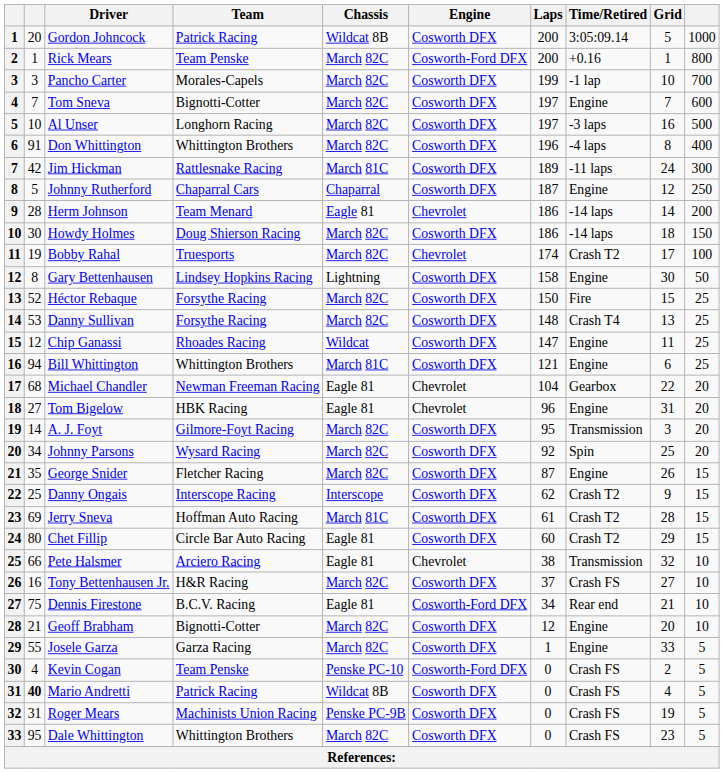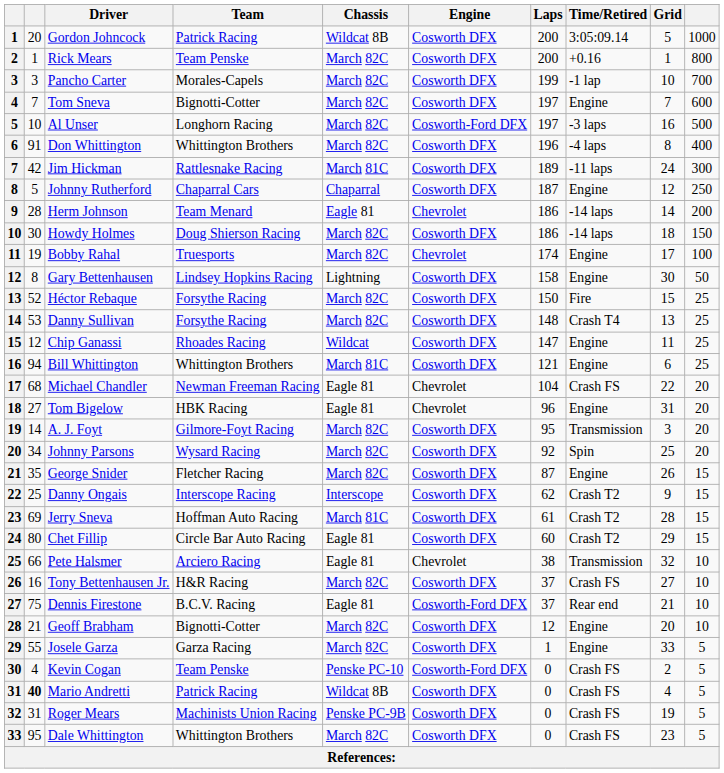 <table class="wikitable">
 <tr>
 <th></th>
 <th></th>
 <th>Driver</th>
 <th>Team</th>
 <th>Chassis</th>
 <th>Engine</th>
 <th>Laps</th>
 <th>Time/Retired</th>
 <th>Grid</th>
 <th></th>
 </tr>
 <tr>
 <th>1</th>
 <td align="center">20</td>
 <td> <a href='#'>Gordon Johncock</a> <strong></strong></td>
 <td><a href='#'>Patrick Racing</a></td>
 <td><a href='#'>Wildcat</a> 8B</td>
 <td><a href='#'>Cosworth DFX</a></td>
 <td align="center">200</td>
 <td>3:05:09.14</td>
 <td align="center">5</td>
 <td align="center">1000</td>
 </tr>
 <tr>
 <th>2</th>
 <td align="center">1</td>
 <td> <a href='#'>Rick Mears</a> <strong></strong></td>
 <td><a href='#'>Team Penske</a></td>
 <td><a href='#'>March</a> <a href='#'>82C</a></td>
-<td><a href='#'>Cosworth-Ford DFX</a></td>
+<td><a href='#'>Cosworth DFX</a></td>
 <td align="center">200</td>
 <td>+0.16</td>
 <td align="center">1</td>
 <td align="center">800</td>
 </tr>
 <tr>
 <th>3</th>
 <td align="center">3</td>
 <td> <a href='#'>Pancho Carter</a></td>
 <td>Morales-Capels</td>
 <td><a href='#'>March</a> <a href='#'>82C</a></td>
 <td><a href='#'>Cosworth DFX</a></td>
 <td align="center">199</td>
 <td>-1 lap</td>
 <td align="center">10</td>
 <td align="center">700</td>
 </tr>
 <tr>
 <th>4</th>
 <td align="center">7</td>
 <td> <a href='#'>Tom Sneva</a></td>
 <td>Bignotti-Cotter</td>
 <td><a href='#'>March</a> <a href='#'>82C</a></td>
 <td><a href='#'>Cosworth DFX</a></td>
 <td align="center">197</td>
 <td>Engine</td>
 <td align="center">7</td>
 <td align="center">600</td>
 </tr>
 <tr>
 <th>5</th>
 <td align="center">10</td>
 <td> <a href='#'>Al Unser</a> <strong></strong></td>
 <td>Longhorn Racing</td>
 <td><a href='#'>March</a> <a href='#'>82C</a></td>
-<td><a href='#'>Cosworth DFX</a></td>
+<td><a href='#'>Cosworth-Ford DFX</a></td>
 <td align="center">197</td>
 <td>-3 laps</td>
 <td align="center">16</td>
 <td align="center">500</td>
 </tr>
 <tr>
 <th>6</th>
 <td align="center">91</td>
 <td> <a href='#'>Don Whittington</a></td>
 <td style="white-space: nowrap;">Whittington Brothers</td>
 <td><a href='#'>March</a> <a href='#'>82C</a></td>
 <td><a href='#'>Cosworth DFX</a></td>
 <td align="center">196</td>
 <td>-4 laps</td>
 <td align="center">8</td>
 <td align="center">400</td>
 </tr>
 <tr>
 <th>7</th>
 <td align="center">42</td>
 <td> <a href='#'>Jim Hickman</a> <strong></strong></td>
 <td><a href='#'>Rattlesnake Racing</a></td>
 <td><a href='#'>March</a> <a href='#'>81C</a></td>
 <td><a href='#'>Cosworth DFX</a></td>
 <td align="center">189</td>
 <td>-11 laps</td>
 <td align="center">24</td>
 <td align="center">300</td>
 </tr>
 <tr>
 <th>8</th>
 <td align="center">5</td>
 <td style="white-space: nowrap;"> <a href='#'>Johnny Rutherford</a> <strong></strong></td>
 <td><a href='#'>Chaparral Cars</a></td>
 <td><a href='#'>Chaparral</a></td>
 <td><a href='#'>Cosworth DFX</a></td>
 <td align="center">187</td>
 <td>Engine</td>
 <td align="center">12</td>
 <td align="center">250</td>
 </tr>
 <tr>
 <th>9</th>
 <td align="center">28</td>
 <td> <a href='#'>Herm Johnson</a> <strong></strong></td>
 <td><a href='#'>Team Menard</a></td>
 <td><a href='#'>Eagle</a> 81</td>
 <td><a href='#'>Chevrolet</a></td>
 <td align="center">186</td>
 <td>-14 laps</td>
 <td align="center">14</td>
 <td align="center">200</td>
 </tr>
 <tr>
 <th>10</th>
 <td align="center">30</td>
 <td> <a href='#'>Howdy Holmes</a></td>
 <td><a href='#'>Doug Shierson Racing</a></td>
 <td><a href='#'>March</a> <a href='#'>82C</a></td>
 <td><a href='#'>Cosworth DFX</a></td>
 <td align="center">186</td>
 <td>-14 laps</td>
 <td align="center">18</td>
 <td align="center">150</td>
 </tr>
 <tr>
 <th>11</th>
 <td align="center">19</td>
 <td> <a href='#'>Bobby Rahal</a> <strong></strong></td>
 <td><a href='#'>Truesports</a></td>
 <td><a href='#'>March</a> <a href='#'>82C</a></td>
 <td><a href='#'>Chevrolet</a></td>
 <td align="center">174</td>
-<td>Crash T2</td>
+<td>Engine</td>
 <td align="center">17</td>
 <td align="center">100</td>
 </tr>
 <tr>
 <th>12</th>
 <td align="center">8</td>
 <td> <a href='#'>Gary Bettenhausen</a></td>
 <td><a href='#'>Lindsey Hopkins Racing</a></td>
 <td>Lightning</td>
 <td><a href='#'>Cosworth DFX</a></td>
 <td align="center">158</td>
 <td>Engine</td>
 <td align="center">30</td>
 <td align="center">50</td>
 </tr>
 <tr>
 <th>13</th>
 <td align="center">52</td>
 <td> <a href='#'>Héctor Rebaque</a> <strong></strong></td>
 <td><a href='#'>Forsythe Racing</a></td>
 <td><a href='#'>March</a> <a href='#'>82C</a></td>
 <td><a href='#'>Cosworth DFX</a></td>
 <td align="center">150</td>
 <td>Fire</td>
 <td align="center">15</td>
 <td align="center">25</td>
 </tr>
 <tr>
 <th>14</th>
 <td align="center">53</td>
 <td> <a href='#'>Danny Sullivan</a> <strong></strong></td>
 <td style="white-space: nowrap;"><a href='#'>Forsythe Racing</a></td>
 <td><a href='#'>March</a> <a href='#'>82C</a></td>
 <td><a href='#'>Cosworth DFX</a></td>
 <td align="center">148</td>
 <td>Crash T4</td>
 <td align="center">13</td>
 <td align="center">25</td>
 </tr>
 <tr>
 <th>15</th>
 <td align="center">12</td>
 <td> <a href='#'>Chip Ganassi</a> <strong></strong></td>
 <td><a href='#'>Rhoades Racing</a></td>
 <td><a href='#'>Wildcat</a></td>
 <td><a href='#'>Cosworth DFX</a></td>
 <td align="center">147</td>
 <td>Engine</td>
 <td align="center">11</td>
 <td align="center">25</td>
 </tr>
 <tr>
 <th>16</th>
 <td align="center">94</td>
 <td> <a href='#'>Bill Whittington</a></td>
 <td>Whittington Brothers</td>
 <td><a href='#'>March</a> <a href='#'>81C</a></td>
 <td><a href='#'>Cosworth DFX</a></td>
 <td align="center">121</td>
 <td>Engine</td>
 <td align="center">6</td>
 <td align="center">25</td>
 </tr>
 <tr>
 <th>17</th>
 <td align="center">68</td>
 <td> <a href='#'>Michael Chandler</a></td>
 <td style="white-space: nowrap;"><a href='#'>Newman Freeman Racing</a></td>
 <td>Eagle 81</td>
 <td>Chevrolet</td>
 <td align="center">104</td>
-<td>Gearbox</td>
+<td>Crash FS</td>
 <td align="center">22</td>
 <td align="center">20</td>
 </tr>
 <tr>
 <th>18</th>
 <td align="center">27</td>
 <td> <a href='#'>Tom Bigelow</a></td>
 <td>HBK Racing</td>
 <td>Eagle 81</td>
 <td>Chevrolet</td>
 <td align="center">96</td>
 <td>Engine</td>
 <td align="center">31</td>
 <td align="center">20</td>
 </tr>
 <tr>
 <th>19</th>
 <td align="center">14</td>
 <td> <a href='#'>A. J. Foyt</a> <strong></strong></td>
 <td><a href='#'>Gilmore-Foyt Racing</a></td>
 <td><a href='#'>March</a> <a href='#'>82C</a></td>
 <td><a href='#'>Cosworth DFX</a></td>
 <td align="center">95</td>
 <td>Transmission</td>
 <td align="center">3</td>
 <td align="center">20</td>
 </tr>
 <tr>
 <th>20</th>
 <td align="center">34</td>
 <td> <a href='#'>Johnny Parsons</a></td>
 <td><a href='#'>Wysard Racing</a></td>
 <td><a href='#'>March</a> <a href='#'>82C</a></td>
 <td><a href='#'>Cosworth DFX</a></td>
 <td align="center">92</td>
 <td>Spin</td>
 <td align="center">25</td>
 <td align="center">20</td>
 </tr>
 <tr>
 <th>21</th>
 <td align="center">35</td>
 <td> <a href='#'>George Snider</a></td>
 <td>Fletcher Racing</td>
 <td><a href='#'>March</a> <a href='#'>82C</a></td>
 <td><a href='#'>Cosworth DFX</a></td>
 <td align="center">87</td>
 <td>Engine</td>
 <td align="center">26</td>
 <td align="center">15</td>
 </tr>
 <tr>
 <th>22</th>
 <td align="center">25</td>
 <td> <a href='#'>Danny Ongais</a></td>
 <td><a href='#'>Interscope Racing</a></td>
 <td><a href='#'>Interscope</a></td>
 <td><a href='#'>Cosworth DFX</a></td>
 <td align="center">62</td>
 <td>Crash T2</td>
 <td align="center">9</td>
 <td align="center">15</td>
 </tr>
 <tr>
 <th>23</th>
 <td align="center">69</td>
 <td> <a href='#'>Jerry Sneva</a></td>
 <td>Hoffman Auto Racing</td>
 <td><a href='#'>March</a> <a href='#'>81C</a></td>
 <td><a href='#'>Cosworth DFX</a></td>
 <td align="center">61</td>
 <td>Crash T2</td>
 <td align="center">28</td>
 <td align="center">15</td>
 </tr>
 <tr>
 <th>24</th>
 <td align="center">80</td>
 <td> <a href='#'>Chet Fillip</a> <strong></strong></td>
 <td style="white-space: nowrap;">Circle Bar Auto Racing</td>
 <td>Eagle 81</td>
 <td><a href='#'>Cosworth DFX</a></td>
 <td align="center">60</td>
 <td>Crash T2</td>
 <td align="center">29</td>
 <td align="center">15</td>
 </tr>
 <tr>
 <th>25</th>
 <td align="center">66</td>
 <td> <a href='#'>Pete Halsmer</a></td>
 <td><a href='#'>Arciero Racing</a></td>
 <td>Eagle 81</td>
 <td>Chevrolet</td>
 <td align="center">38</td>
 <td>Transmission</td>
 <td align="center">32</td>
 <td align="center">10</td>
 </tr>
 <tr>
 <th>26</th>
 <td align="center">16</td>
 <td> <a href='#'>Tony Bettenhausen Jr.</a></td>
 <td>H&R Racing</td>
 <td><a href='#'>March</a> <a href='#'>82C</a></td>
 <td><a href='#'>Cosworth DFX</a></td>
 <td align="center">37</td>
 <td>Crash FS</td>
 <td align="center">27</td>
 <td align="center">10</td>
 </tr>
 <tr>
 <th>27</th>
 <td align="center">75</td>
 <td> <a href='#'>Dennis Firestone</a></td>
 <td>B.C.V. Racing</td>
 <td>Eagle 81</td>
 <td><a href='#'>Cosworth-Ford DFX</a></td>
-<td align="center">34</td>
+<td align="center">37</td>
 <td>Rear end</td>
 <td align="center">21</td>
 <td align="center">10</td>
 </tr>
 <tr>
 <th>28</th>
 <td align="center">21</td>
 <td> <a href='#'>Geoff Brabham</a></td>
 <td>Bignotti-Cotter</td>
 <td><a href='#'>March</a> <a href='#'>82C</a></td>
 <td><a href='#'>Cosworth DFX</a></td>
 <td align="center">12</td>
 <td>Engine</td>
 <td align="center">20</td>
 <td align="center">10</td>
 </tr>
 <tr>
 <th>29</th>
 <td align="center">55</td>
 <td> <a href='#'>Josele Garza</a></td>
 <td>Garza Racing</td>
 <td><a href='#'>March</a> <a href='#'>82C</a></td>
 <td><a href='#'>Cosworth DFX</a></td>
 <td align="center">1</td>
 <td>Engine</td>
 <td align="center">33</td>
 <td align="center">5</td>
 </tr>
 <tr>
 <th>30</th>
 <td align="center">4</td>
 <td> <a href='#'>Kevin Cogan</a></td>
 <td><a href='#'>Team Penske</a></td>
 <td><a href='#'>Penske PC-10</a></td>
 <td><a href='#'>Cosworth-Ford DFX</a></td>
 <td align="center">0</td>
 <td>Crash FS</td>
 <td align="center">2</td>
 <td align="center">5</td>
 </tr>
 <tr>
 <th>31</th>
 <td align="center"><strong>40</strong></td>
 <td> <a href='#'>Mario Andretti</a> <strong></strong></td>
 <td><a href='#'>Patrick Racing</a></td>
 <td><a href='#'>Wildcat</a> 8B</td>
 <td><a href='#'>Cosworth DFX</a></td>
 <td align="center">0</td>
 <td>Crash FS</td>
 <td align="center">4</td>
 <td align="center">5</td>
 </tr>
 <tr>
 <th>32</th>
 <td align="center">31</td>
 <td> <a href='#'>Roger Mears</a> <strong></strong></td>
 <td><a href='#'>Machinists Union Racing</a></td>
 <td><a href='#'>Penske PC-9B</a></td>
 <td><a href='#'>Cosworth DFX</a></td>
 <td align="center">0</td>
 <td>Crash FS</td>
 <td align="center">19</td>
 <td align="center">5</td>
 </tr>
 <tr>
 <th>33</th>
 <td align="center">95</td>
 <td> <a href='#'>Dale Whittington</a> <strong></strong></td>
 <td>Whittington Brothers</td>
 <td><a href='#'>March</a> <a href='#'>82C</a></td>
 <td><a href='#'>Cosworth DFX</a></td>
 <td align="center">0</td>
 <td>Crash FS</td>
 <td align="center">23</td>
 <td align="center">5</td>
 </tr>
 <tr>
 <th colspan="11">References:</th>
 </tr>
 </table>
